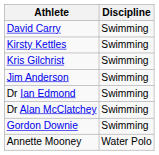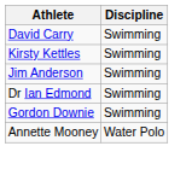 <table class="wikitable unsortable">
 <tr>
 <th>Athlete</th>
 <th>Discipline</th>
 </tr>
 <tr>
 <td><a href='#'>David Carry</a></td>
 <td>Swimming</td>
 </tr>
 <tr>
 <td><a href='#'>Kirsty Kettles</a></td>
 <td>Swimming</td>
 </tr>
 <tr>
-<td><a href='#'>Kris Gilchrist</a></td>
-<td>Swimming</td>
-</tr>
-<tr>
 <td><a href='#'>Jim Anderson</a></td>
 <td>Swimming</td>
 </tr>
 <tr>
 <td>Dr <a href='#'>Ian Edmond</a></td>
-<td>Swimming</td>
-</tr>
-<tr>
-<td>Dr <a href='#'>Alan McClatchey</a></td>
 <td>Swimming</td>
 </tr>
 <tr>
 <td><a href='#'>Gordon Downie</a></td>
 <td>Swimming</td>
 </tr>
 <tr>
 <td>Annette Mooney</td>
 <td>Water Polo</td>
 </tr>
 </table>
